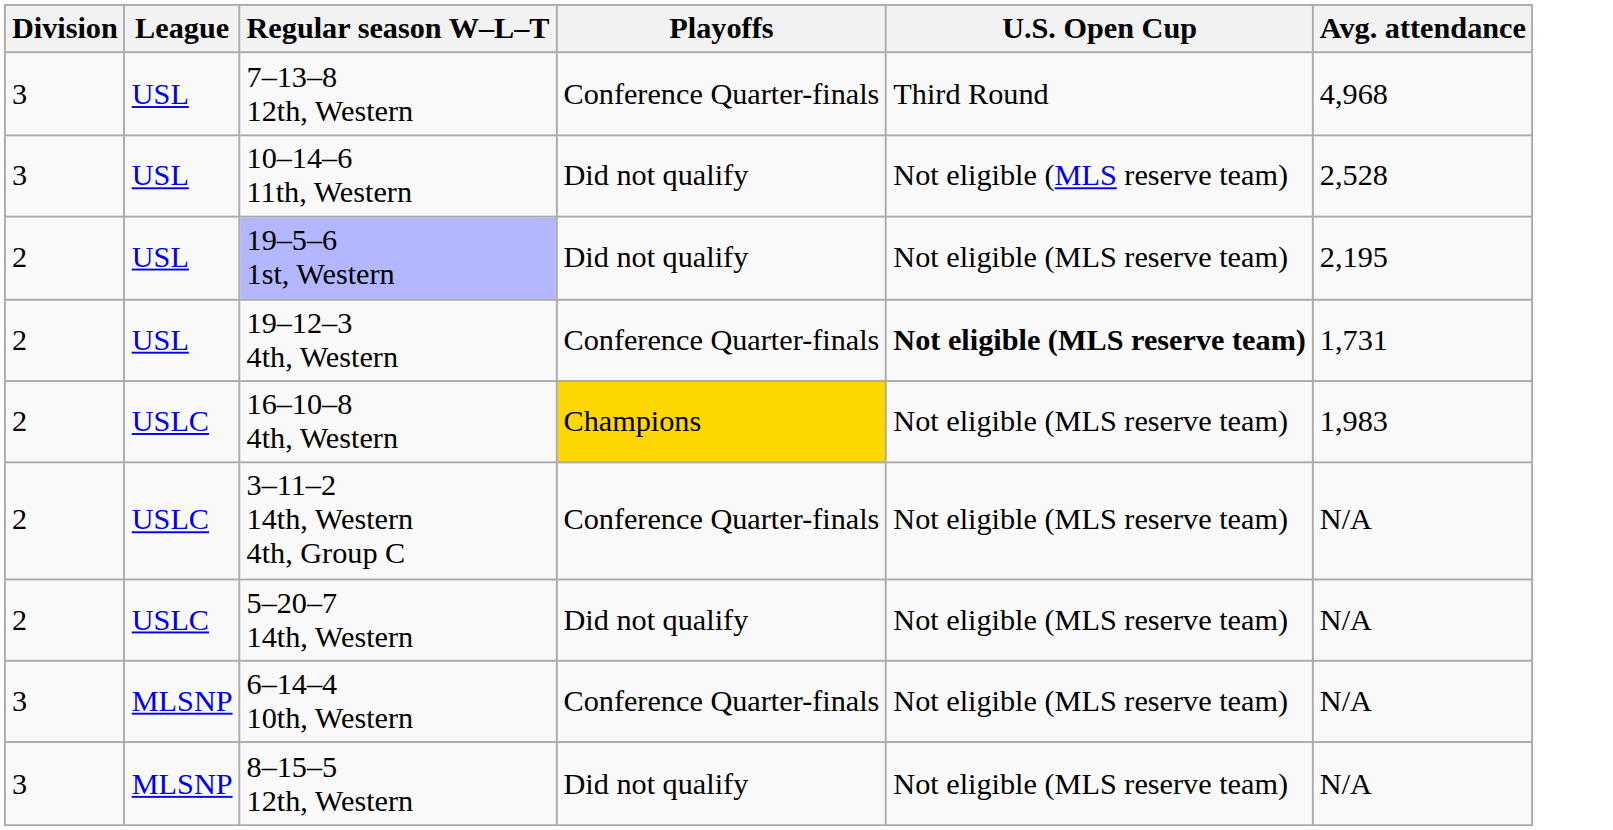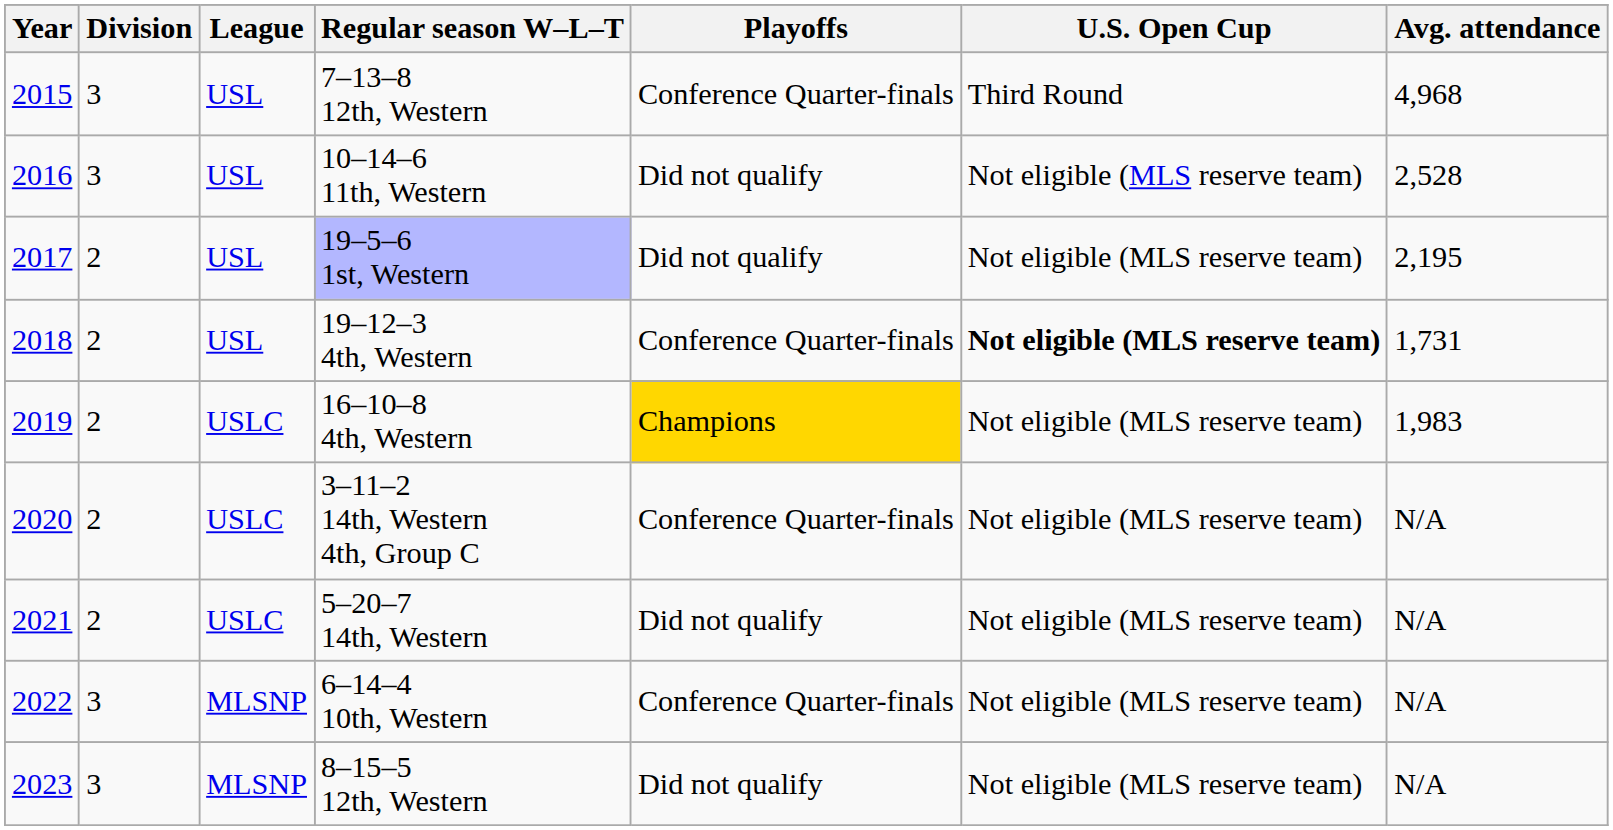 <table class="wikitable">
 <tr>
+<th>Year</th>
 <th>Division</th>
 <th>League</th>
 <th>Regular season W–L–T</th>
 <th>Playoffs</th>
 <th>U.S. Open Cup</th>
 <th>Avg. attendance</th>
 </tr>
 <tr>
+<td><a href='#'>2015</a></td>
 <td>3</td>
 <td><a href='#'>USL</a></td>
 <td>7–13–8<br>12th, Western</td>
 <td>Conference Quarter-finals</td>
 <td>Third Round</td>
 <td>4,968</td>
 </tr>
 <tr>
+<td><a href='#'>2016</a></td>
 <td>3</td>
 <td><a href='#'>USL</a></td>
 <td>10–14–6<br>11th, Western</td>
 <td>Did not qualify</td>
 <td>Not eligible (<a href='#'>MLS</a> reserve team)</td>
 <td>2,528</td>
 </tr>
 <tr>
+<td><a href='#'>2017</a></td>
 <td>2</td>
 <td><a href='#'>USL</a></td>
 <td bgcolor="#B3B7FF">19–5–6<br>1st, Western</td>
 <td>Did not qualify</td>
 <td>Not eligible (MLS reserve team)</td>
 <td>2,195</td>
 </tr>
 <tr>
+<td><a href='#'>2018</a></td>
 <td>2</td>
 <td><a href='#'>USL</a></td>
 <td>19–12–3<br>4th, Western</td>
 <td>Conference Quarter-finals</td>
 <td><strong>Not eligible (MLS reserve team)</strong></td>
 <td>1,731</td>
 </tr>
 <tr>
+<td><a href='#'>2019</a></td>
 <td>2</td>
 <td><a href='#'>USLC</a></td>
 <td>16–10–8<br>4th, Western</td>
 <td bgcolor=gold>Champions</td>
 <td>Not eligible (MLS reserve team)</td>
 <td>1,983</td>
 </tr>
 <tr>
+<td><a href='#'>2020</a></td>
 <td>2</td>
 <td><a href='#'>USLC</a></td>
 <td>3–11–2<br>14th, Western<br>4th, Group C</td>
 <td>Conference Quarter-finals</td>
 <td>Not eligible (MLS reserve team)</td>
 <td>N/A</td>
 </tr>
 <tr>
+<td><a href='#'>2021</a></td>
 <td>2</td>
 <td><a href='#'>USLC</a></td>
 <td>5–20–7<br>14th, Western</td>
 <td>Did not qualify</td>
 <td>Not eligible (MLS reserve team)</td>
 <td>N/A</td>
 </tr>
 <tr>
+<td><a href='#'>2022</a></td>
 <td>3</td>
 <td><a href='#'>MLSNP</a></td>
 <td>6–14–4<br>10th, Western</td>
 <td>Conference Quarter-finals</td>
 <td>Not eligible (MLS reserve team)</td>
 <td>N/A</td>
 </tr>
 <tr>
+<td><a href='#'>2023</a></td>
 <td>3</td>
 <td><a href='#'>MLSNP</a></td>
 <td>8–15–5<br>12th, Western</td>
 <td>Did not qualify</td>
 <td>Not eligible (MLS reserve team)</td>
 <td>N/A</td>
 </tr>
 </table>
